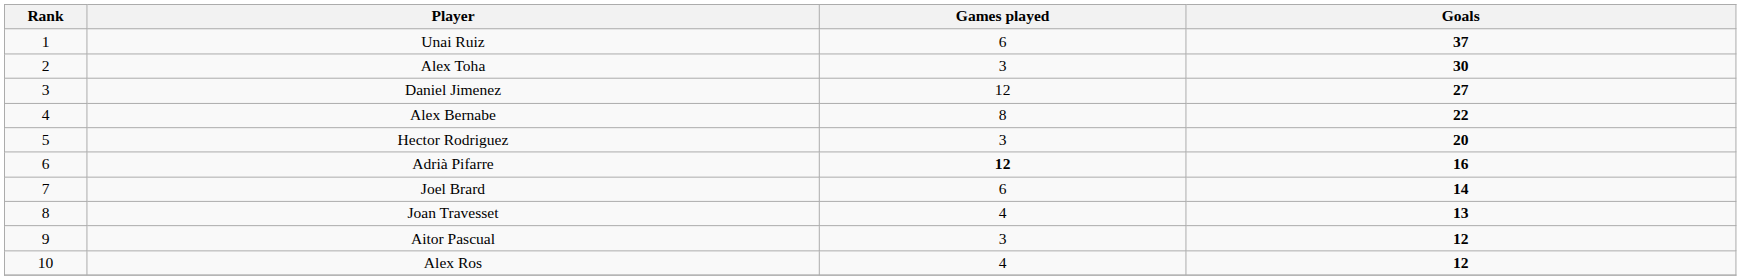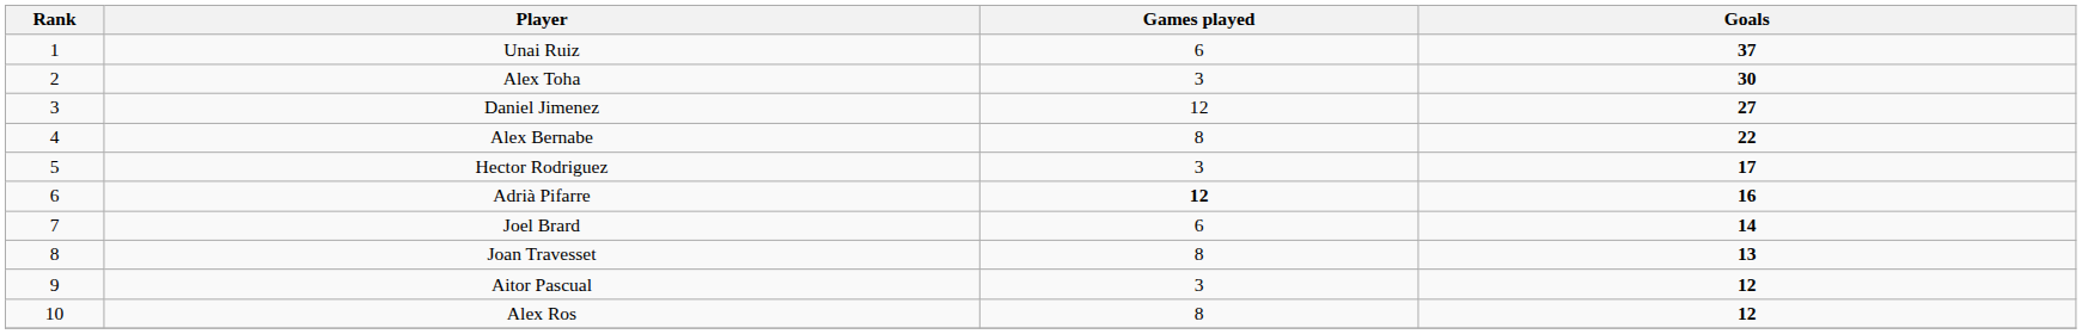 <table class="wikitable sortable" style=text-align:center;width:90%>
 <tr>
 <th width=2%>Rank</th>
 <th width=20%>Player</th>
 <th width=10%>Games played</th>
 <th width=15%>Goals</th>
 </tr>
 <tr>
 <td>1</td>
 <td>Unai Ruiz</td>
 <td>6</td>
 <td><strong>37</strong></td>
 </tr>
 <tr>
 <td>2</td>
 <td>Alex Toha</td>
 <td>3</td>
 <td><strong>30</strong></td>
 </tr>
 <tr>
 <td>3</td>
 <td>Daniel Jimenez</td>
 <td>12</td>
 <td><strong>27</strong></td>
 </tr>
 <tr>
 <td>4</td>
 <td>Alex Bernabe</td>
 <td>8</td>
 <td><strong>22</strong></td>
 </tr>
 <tr>
 <td>5</td>
 <td>Hector Rodriguez</td>
 <td>3</td>
-<td><strong>20</strong></td>
+<td><strong>17</strong></td>
 </tr>
 <tr>
 <td>6</td>
 <td>Adrià Pifarre</td>
 <td><strong>12</strong></td>
 <td><strong>16</strong></td>
 </tr>
 <tr>
 <td>7</td>
 <td>Joel Brard</td>
 <td>6</td>
 <td><strong>14</strong></td>
 </tr>
 <tr>
 <td>8</td>
 <td>Joan Travesset</td>
-<td>4</td>
+<td>8</td>
 <td><strong>13</strong></td>
 </tr>
 <tr>
 <td>9</td>
 <td>Aitor Pascual</td>
 <td>3</td>
 <td><strong>12</strong></td>
 </tr>
 <tr>
 <td>10</td>
 <td>Alex Ros</td>
-<td>4</td>
+<td>8</td>
 <td><strong>12</strong></td>
 </tr>
 <tr>
 </tr>
 </table>
